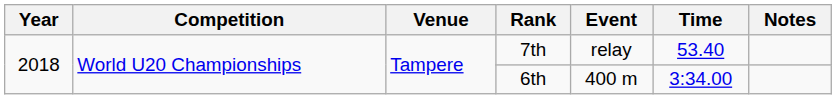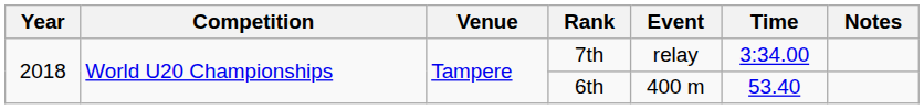 <table class="wikitable" width=50% style="font-size:90%; text-align:center;">
 <tr>
 <th>Year</th>
 <th>Competition</th>
 <th>Venue</th>
 <th>Rank</th>
 <th>Event</th>
 <th>Time</th>
 <th>Notes</th>
 </tr>
 <tr>
 <td rowspan=2>2018</td>
 <td rowspan=2 align=left><a href='#'>World U20 Championships</a></td>
 <td rowspan=2 align=left> <a href='#'>Tampere</a></td>
 <td>7th</td>
 <td> relay</td>
-<td><a href='#'>53.40</a></td>
+<td><a href='#'>3:34.00</a></td>
 <td></td>
 </tr>
 <tr>
 <td>6th</td>
 <td>400 m</td>
-<td><a href='#'>3:34.00</a></td>
+<td><a href='#'>53.40</a></td>
 <td></td>
 </tr>
 </table>
